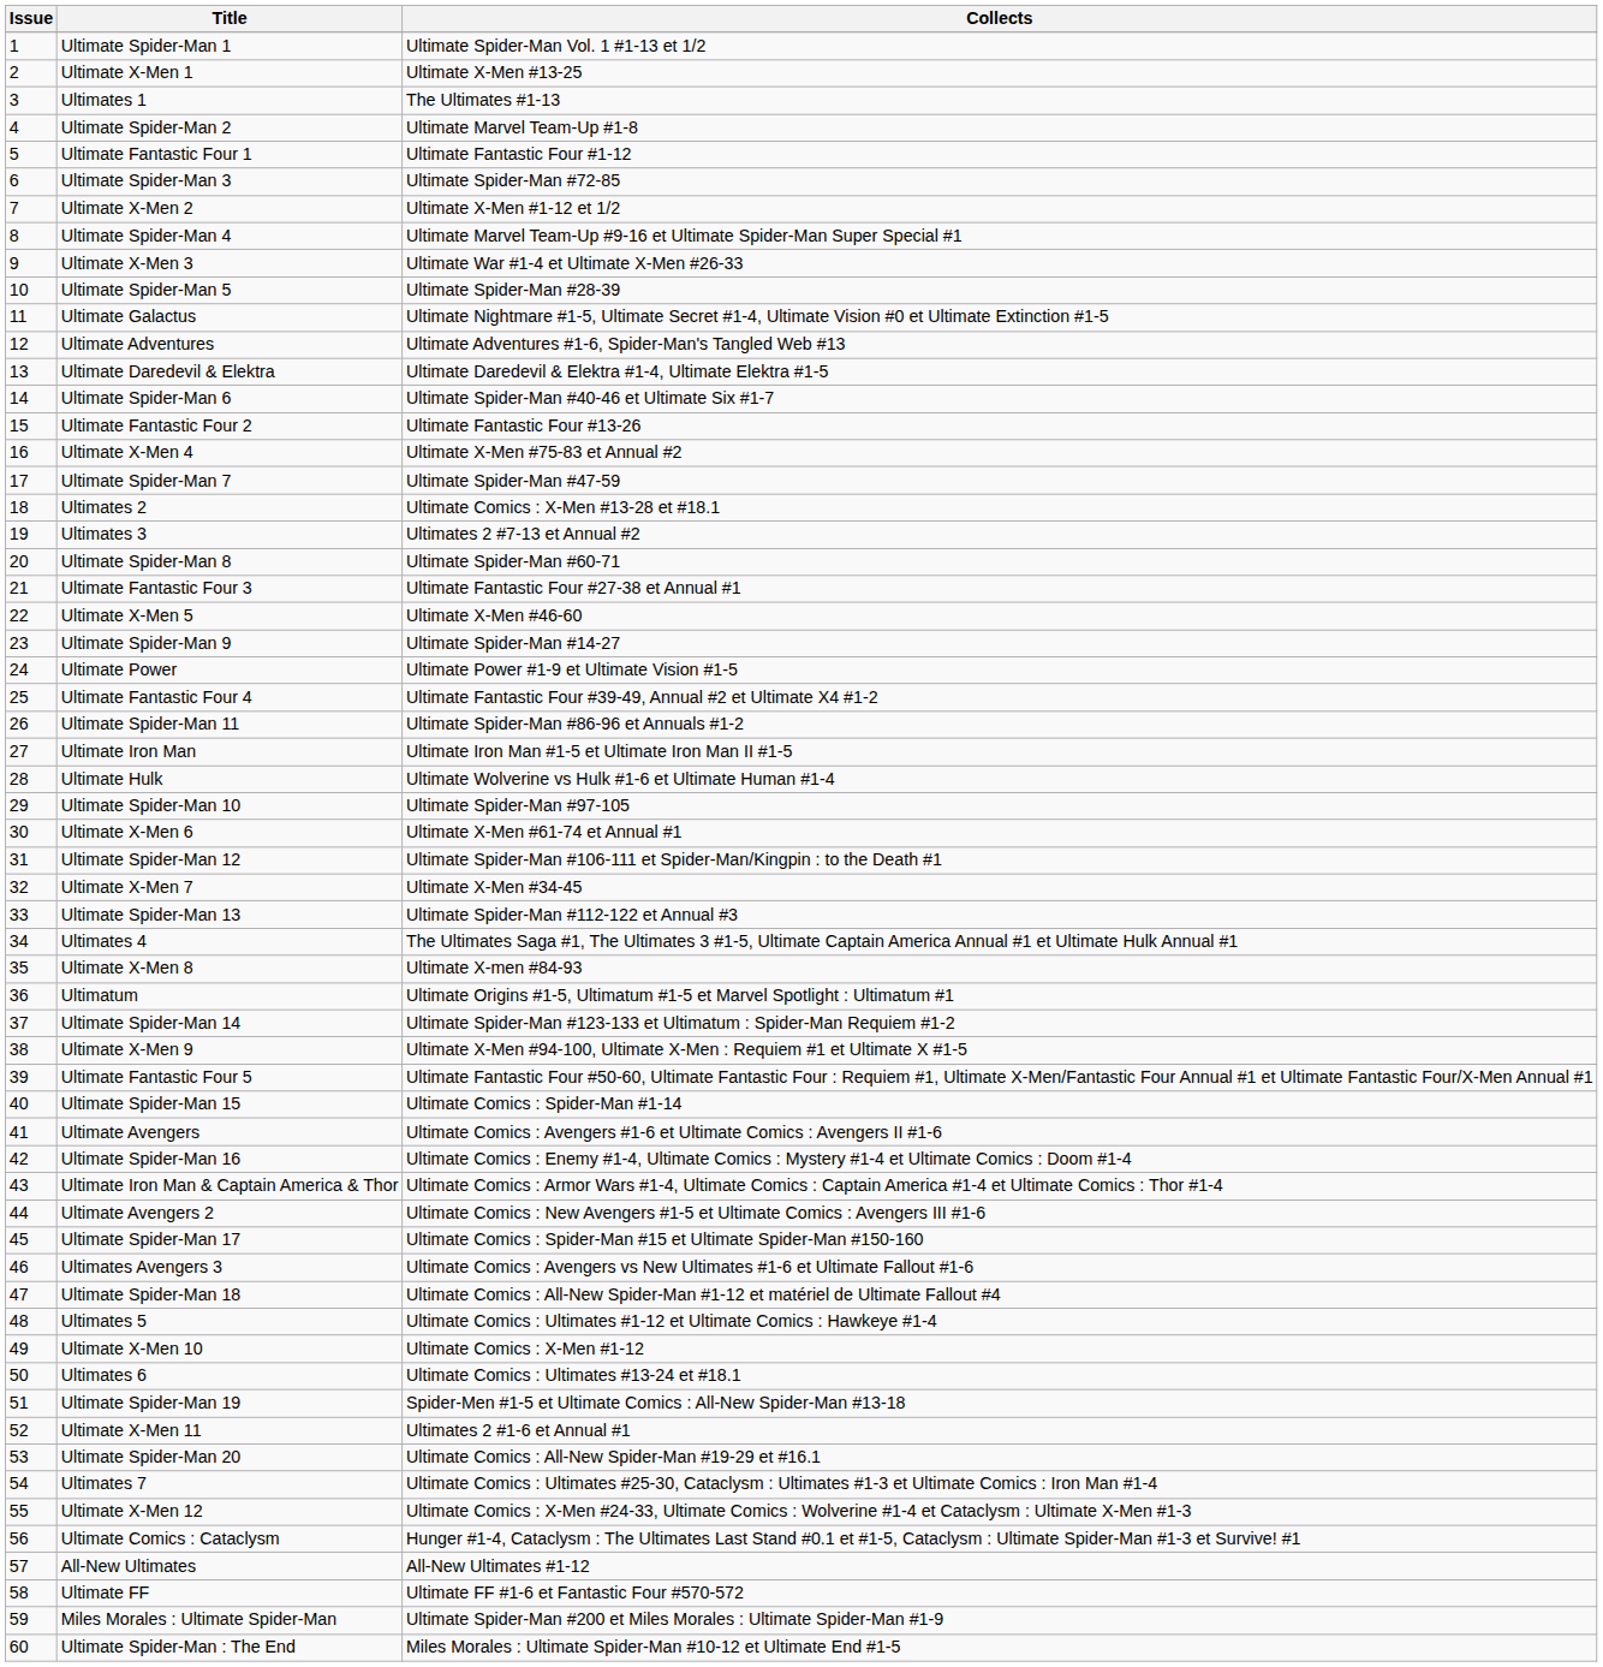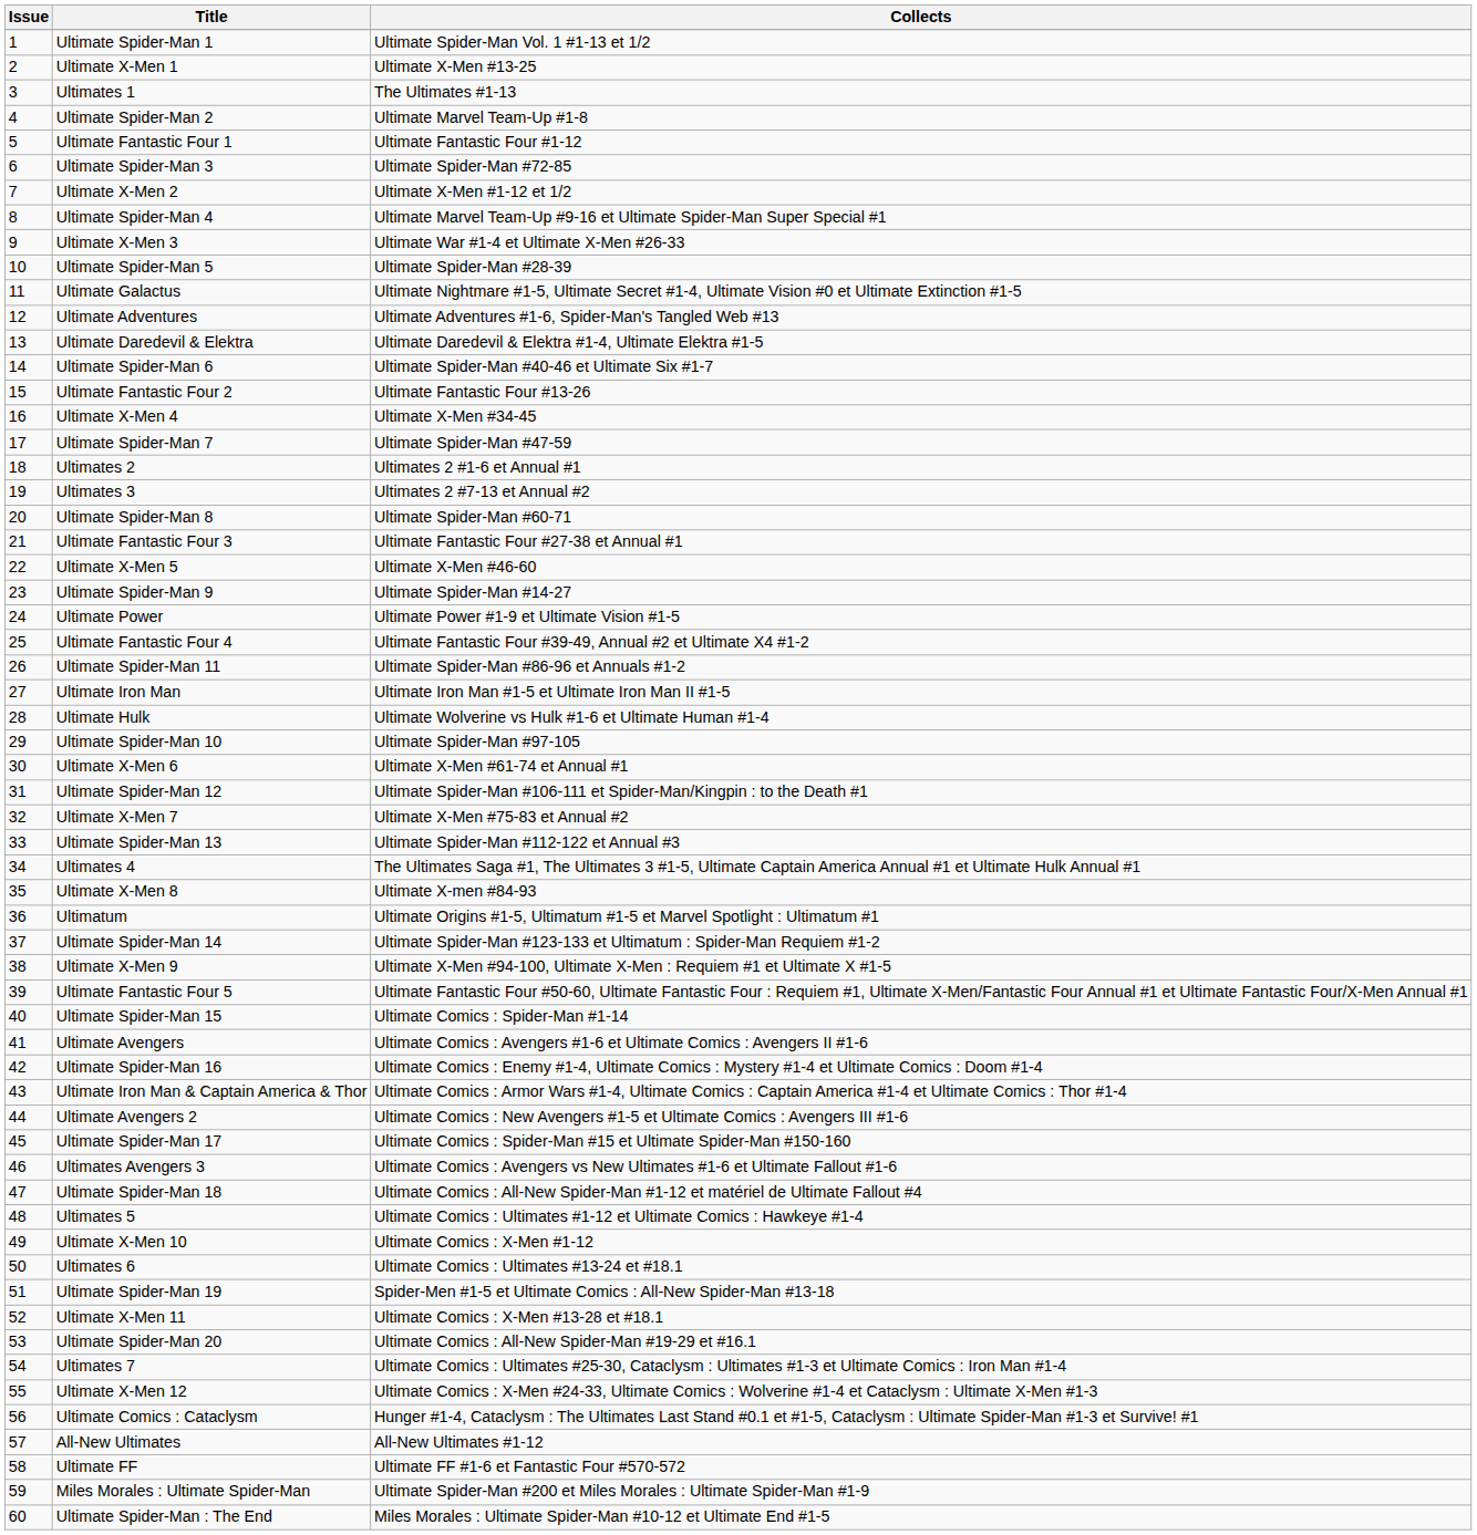 <table class="wikitable sortable" style="text-align: left;">
 <tr>
 <th>Issue</th>
 <th>Title</th>
 <th>Collects</th>
 </tr>
 <tr valign="top">
 </tr>
 <tr>
 <td>1</td>
 <td>Ultimate Spider-Man 1</td>
 <td>Ultimate Spider-Man Vol. 1 #1-13 et 1/2</td>
 </tr>
 <tr>
 <td>2</td>
 <td>Ultimate X-Men 1</td>
 <td>Ultimate X-Men #13-25</td>
 </tr>
 <tr>
 <td>3</td>
 <td>Ultimates 1</td>
 <td>The Ultimates #1-13</td>
 </tr>
 <tr>
 <td>4</td>
 <td>Ultimate Spider-Man 2</td>
 <td>Ultimate Marvel Team-Up #1-8</td>
 </tr>
 <tr>
 <td>5</td>
 <td>Ultimate Fantastic Four 1</td>
 <td>Ultimate Fantastic Four #1-12</td>
 </tr>
 <tr>
 <td>6</td>
 <td>Ultimate Spider-Man 3</td>
 <td>Ultimate Spider-Man #72-85</td>
 </tr>
 <tr>
 <td>7</td>
 <td>Ultimate X-Men 2</td>
 <td>Ultimate X-Men #1-12 et 1/2</td>
 </tr>
 <tr>
 <td>8</td>
 <td>Ultimate Spider-Man 4</td>
 <td>Ultimate Marvel Team-Up #9-16 et Ultimate Spider-Man Super Special #1</td>
 </tr>
 <tr>
 <td>9</td>
 <td>Ultimate X-Men 3</td>
 <td>Ultimate War #1-4 et Ultimate X-Men #26-33</td>
 </tr>
 <tr>
 <td>10</td>
 <td>Ultimate Spider-Man 5</td>
 <td>Ultimate Spider-Man #28-39</td>
 </tr>
 <tr>
 <td>11</td>
 <td>Ultimate Galactus</td>
 <td>Ultimate Nightmare #1-5, Ultimate Secret #1-4, Ultimate Vision #0 et Ultimate Extinction #1-5</td>
 </tr>
 <tr>
 <td>12</td>
 <td>Ultimate Adventures</td>
 <td>Ultimate Adventures #1-6, Spider-Man's Tangled Web #13</td>
 </tr>
 <tr>
 <td>13</td>
 <td>Ultimate Daredevil & Elektra</td>
 <td>Ultimate Daredevil & Elektra #1-4, Ultimate Elektra #1-5</td>
 </tr>
 <tr>
 <td>14</td>
 <td>Ultimate Spider-Man 6</td>
 <td>Ultimate Spider-Man #40-46 et Ultimate Six #1-7</td>
 </tr>
 <tr>
 <td>15</td>
 <td>Ultimate Fantastic Four 2</td>
 <td>Ultimate Fantastic Four #13-26</td>
 </tr>
 <tr>
 <td>16</td>
 <td>Ultimate X-Men 4</td>
-<td>Ultimate X-Men #75-83 et Annual #2</td>
+<td>Ultimate X-Men #34-45</td>
 </tr>
 <tr>
 <td>17</td>
 <td>Ultimate Spider-Man 7</td>
 <td>Ultimate Spider-Man #47-59</td>
 </tr>
 <tr>
 <td>18</td>
 <td>Ultimates 2</td>
-<td>Ultimate Comics : X-Men #13-28 et #18.1</td>
+<td>Ultimates 2 #1-6 et Annual #1</td>
 </tr>
 <tr>
 <td>19</td>
 <td>Ultimates 3</td>
 <td>Ultimates 2 #7-13 et Annual #2</td>
 </tr>
 <tr>
 <td>20</td>
 <td>Ultimate Spider-Man 8</td>
 <td>Ultimate Spider-Man #60-71</td>
 </tr>
 <tr>
 <td>21</td>
 <td>Ultimate Fantastic Four 3</td>
 <td>Ultimate Fantastic Four #27-38 et Annual #1</td>
 </tr>
 <tr>
 <td>22</td>
 <td>Ultimate X-Men 5</td>
 <td>Ultimate X-Men #46-60</td>
 </tr>
 <tr>
 <td>23</td>
 <td>Ultimate Spider-Man 9</td>
 <td>Ultimate Spider-Man #14-27</td>
 </tr>
 <tr>
 <td>24</td>
 <td>Ultimate Power</td>
 <td>Ultimate Power #1-9 et Ultimate Vision #1-5</td>
 </tr>
 <tr>
 <td>25</td>
 <td>Ultimate Fantastic Four 4</td>
 <td>Ultimate Fantastic Four #39-49, Annual #2 et Ultimate X4 #1-2</td>
 </tr>
 <tr>
 <td>26</td>
 <td>Ultimate Spider-Man 11</td>
 <td>Ultimate Spider-Man #86-96 et Annuals #1-2</td>
 </tr>
 <tr>
 <td>27</td>
 <td>Ultimate Iron Man</td>
 <td>Ultimate Iron Man #1-5 et Ultimate Iron Man II #1-5</td>
 </tr>
 <tr>
 <td>28</td>
 <td>Ultimate Hulk</td>
 <td>Ultimate Wolverine vs Hulk #1-6 et Ultimate Human #1-4</td>
 </tr>
 <tr>
 <td>29</td>
 <td>Ultimate Spider-Man 10</td>
 <td>Ultimate Spider-Man #97-105</td>
 </tr>
 <tr>
 <td>30</td>
 <td>Ultimate X-Men 6</td>
 <td>Ultimate X-Men #61-74 et Annual #1</td>
 </tr>
 <tr>
 <td>31</td>
 <td>Ultimate Spider-Man 12</td>
 <td>Ultimate Spider-Man #106-111 et Spider-Man/Kingpin : to the Death #1</td>
 </tr>
 <tr>
 <td>32</td>
 <td>Ultimate X-Men 7</td>
-<td>Ultimate X-Men #34-45</td>
+<td>Ultimate X-Men #75-83 et Annual #2</td>
 </tr>
 <tr>
 <td>33</td>
 <td>Ultimate Spider-Man 13</td>
 <td>Ultimate Spider-Man #112-122 et Annual #3</td>
 </tr>
 <tr>
 <td>34</td>
 <td>Ultimates 4</td>
 <td>The Ultimates Saga #1, The Ultimates 3 #1-5, Ultimate Captain America Annual #1 et Ultimate Hulk Annual #1</td>
 </tr>
 <tr>
 <td>35</td>
 <td>Ultimate X-Men 8</td>
 <td>Ultimate X-men #84-93</td>
 </tr>
 <tr>
 <td>36</td>
 <td>Ultimatum</td>
 <td>Ultimate Origins #1-5, Ultimatum #1-5 et Marvel Spotlight : Ultimatum #1</td>
 </tr>
 <tr>
 <td>37</td>
 <td>Ultimate Spider-Man 14</td>
 <td>Ultimate Spider-Man #123-133 et Ultimatum : Spider-Man Requiem #1-2</td>
 </tr>
 <tr>
 <td>38</td>
 <td>Ultimate X-Men 9</td>
 <td>Ultimate X-Men #94-100, Ultimate X-Men : Requiem #1 et Ultimate X #1-5</td>
 </tr>
 <tr>
 <td>39</td>
 <td>Ultimate Fantastic Four 5</td>
 <td>Ultimate Fantastic Four #50-60, Ultimate Fantastic Four : Requiem #1, Ultimate X-Men/Fantastic Four Annual #1 et Ultimate Fantastic Four/X-Men Annual #1</td>
 </tr>
 <tr>
 <td>40</td>
 <td>Ultimate Spider-Man 15</td>
 <td>Ultimate Comics : Spider-Man #1-14</td>
 </tr>
 <tr>
 <td>41</td>
 <td>Ultimate Avengers</td>
 <td>Ultimate Comics : Avengers #1-6 et Ultimate Comics : Avengers II #1-6</td>
 </tr>
 <tr>
 <td>42</td>
 <td>Ultimate Spider-Man 16</td>
 <td>Ultimate Comics : Enemy #1-4, Ultimate Comics : Mystery #1-4 et Ultimate Comics : Doom #1-4</td>
 </tr>
 <tr>
 <td>43</td>
 <td>Ultimate Iron Man & Captain America & Thor</td>
 <td>Ultimate Comics : Armor Wars #1-4, Ultimate Comics : Captain America #1-4 et Ultimate Comics : Thor #1-4</td>
 </tr>
 <tr>
 <td>44</td>
 <td>Ultimate Avengers 2</td>
 <td>Ultimate Comics : New Avengers #1-5 et Ultimate Comics : Avengers III #1-6</td>
 </tr>
 <tr>
 <td>45</td>
 <td>Ultimate Spider-Man 17</td>
 <td>Ultimate Comics : Spider-Man #15 et Ultimate Spider-Man #150-160</td>
 </tr>
 <tr>
 <td>46</td>
 <td>Ultimates Avengers 3</td>
 <td>Ultimate Comics : Avengers vs New Ultimates #1-6 et Ultimate Fallout #1-6</td>
 </tr>
 <tr>
 <td>47</td>
 <td>Ultimate Spider-Man 18</td>
 <td>Ultimate Comics : All-New Spider-Man #1-12 et matériel de Ultimate Fallout #4</td>
 </tr>
 <tr>
 <td>48</td>
 <td>Ultimates 5</td>
 <td>Ultimate Comics : Ultimates #1-12 et Ultimate Comics : Hawkeye #1-4</td>
 </tr>
 <tr>
 <td>49</td>
 <td>Ultimate X-Men 10</td>
 <td>Ultimate Comics : X-Men #1-12</td>
 </tr>
 <tr>
 <td>50</td>
 <td>Ultimates 6</td>
 <td>Ultimate Comics : Ultimates #13-24 et #18.1</td>
 </tr>
 <tr>
 <td>51</td>
 <td>Ultimate Spider-Man 19</td>
 <td>Spider-Men #1-5 et Ultimate Comics : All-New Spider-Man #13-18</td>
 </tr>
 <tr>
 <td>52</td>
 <td>Ultimate X-Men 11</td>
-<td>Ultimates 2 #1-6 et Annual #1</td>
+<td>Ultimate Comics : X-Men #13-28 et #18.1</td>
 </tr>
 <tr>
 <td>53</td>
 <td>Ultimate Spider-Man 20</td>
 <td>Ultimate Comics : All-New Spider-Man #19-29 et #16.1</td>
 </tr>
 <tr>
 <td>54</td>
 <td>Ultimates 7</td>
 <td>Ultimate Comics : Ultimates #25-30, Cataclysm : Ultimates #1-3 et Ultimate Comics : Iron Man #1-4</td>
 </tr>
 <tr>
 <td>55</td>
 <td>Ultimate X-Men 12</td>
 <td>Ultimate Comics : X-Men #24-33, Ultimate Comics : Wolverine #1-4 et Cataclysm : Ultimate X-Men #1-3</td>
 </tr>
 <tr>
 <td>56</td>
 <td>Ultimate Comics : Cataclysm</td>
 <td>Hunger #1-4, Cataclysm : The Ultimates Last Stand #0.1 et #1-5, Cataclysm : Ultimate Spider-Man #1-3 et Survive! #1</td>
 </tr>
 <tr>
 <td>57</td>
 <td>All-New Ultimates</td>
 <td>All-New Ultimates #1-12</td>
 </tr>
 <tr>
 <td>58</td>
 <td>Ultimate FF</td>
 <td>Ultimate FF #1-6 et Fantastic Four #570-572</td>
 </tr>
 <tr>
 <td>59</td>
 <td>Miles Morales : Ultimate Spider-Man</td>
 <td>Ultimate Spider-Man #200 et Miles Morales : Ultimate Spider-Man #1-9</td>
 </tr>
 <tr>
 <td>60</td>
 <td>Ultimate Spider-Man : The End</td>
 <td>Miles Morales : Ultimate Spider-Man #10-12 et Ultimate End #1-5</td>
 </tr>
 </table>
